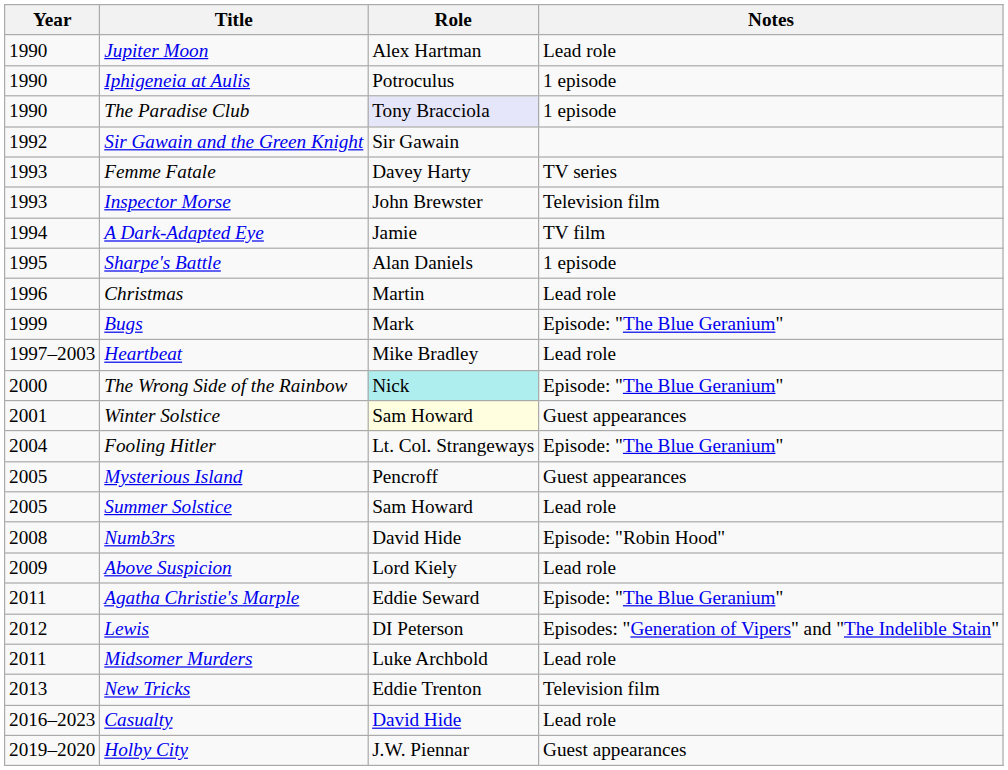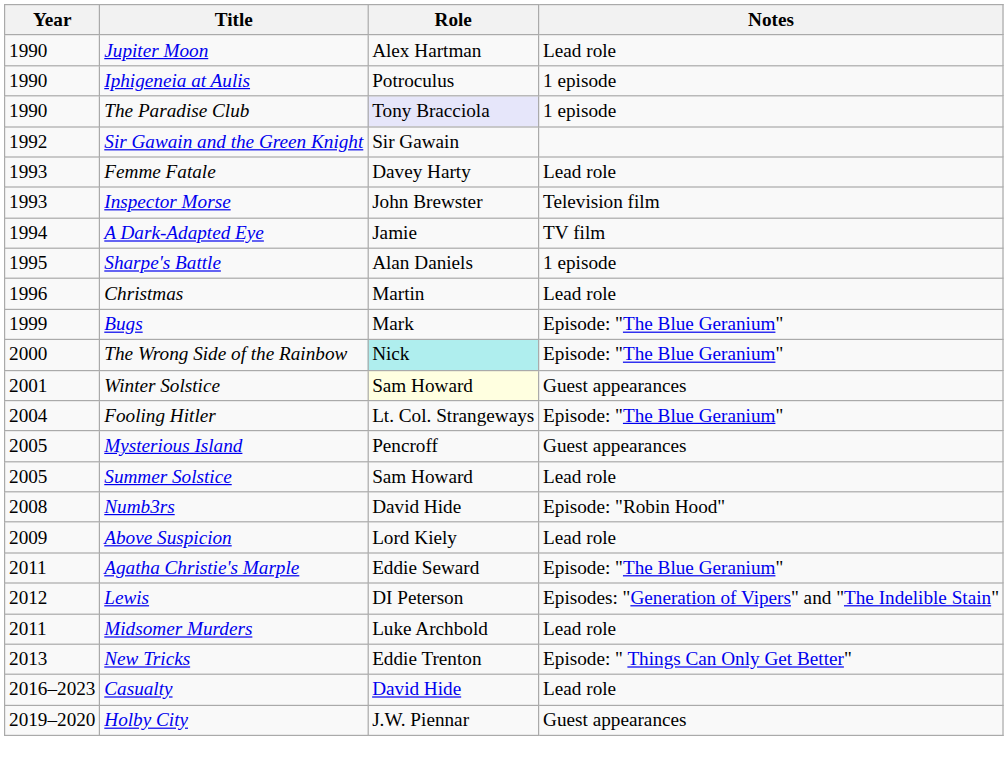 <table class="wikitable unsortable">
 <tr>
 <th>Year</th>
 <th>Title</th>
 <th>Role</th>
 <th>Notes</th>
 </tr>
 <tr>
 <td>1990</td>
 <td><em><a href='#'>Jupiter Moon</a></em></td>
 <td>Alex Hartman</td>
 <td>Lead role</td>
 </tr>
 <tr>
 <td>1990</td>
 <td><em><a href='#'>Iphigeneia at Aulis</a></em></td>
 <td>Potroculus</td>
 <td>1 episode</td>
 </tr>
 <tr>
 <td>1990</td>
 <td><em>The Paradise Club</em></td>
 <td style="background: lavender;">Tony Bracciola</td>
 <td>1 episode</td>
 </tr>
 <tr>
 <td>1992</td>
 <td><em><a href='#'>Sir Gawain and the Green Knight</a></em></td>
 <td>Sir Gawain</td>
 <td></td>
 </tr>
 <tr>
 <td>1993</td>
 <td><em>Femme Fatale</em></td>
 <td>Davey Harty</td>
-<td>TV series</td>
+<td>Lead role</td>
 </tr>
 <tr>
 <td>1993</td>
 <td><em><a href='#'>Inspector Morse</a></em></td>
 <td>John Brewster</td>
 <td>Television film</td>
 </tr>
 <tr>
 <td>1994</td>
 <td><em><a href='#'>A Dark-Adapted Eye</a></em></td>
 <td>Jamie</td>
 <td>TV film</td>
 </tr>
 <tr>
 <td>1995</td>
 <td><em><a href='#'>Sharpe's Battle</a></em></td>
 <td>Alan Daniels</td>
 <td>1 episode</td>
 </tr>
 <tr>
 <td>1996</td>
 <td><em>Christmas</em></td>
 <td>Martin</td>
 <td>Lead role</td>
 </tr>
 <tr>
 <td>1999</td>
 <td><em><a href='#'>Bugs</a></em></td>
 <td>Mark</td>
 <td>Episode: "<a href='#'>The Blue Geranium</a>"</td>
-</tr>
-<tr>
-<td>1997–2003</td>
-<td><em><a href='#'>Heartbeat</a></em></td>
-<td>Mike Bradley</td>
-<td>Lead role</td>
 </tr>
 <tr>
 <td>2000</td>
 <td><em>The Wrong Side of the Rainbow</em></td>
 <td style="background: paleturquoise;">Nick</td>
 <td>Episode: "<a href='#'>The Blue Geranium</a>"</td>
 </tr>
 <tr>
 <td>2001</td>
 <td><em>Winter Solstice</em></td>
 <td style="background: lightyellow;">Sam Howard</td>
 <td>Guest appearances</td>
 </tr>
 <tr>
 <td>2004</td>
 <td><em>Fooling Hitler</em></td>
 <td>Lt. Col. Strangeways</td>
 <td>Episode: "<a href='#'>The Blue Geranium</a>"</td>
 </tr>
 <tr>
 <td>2005</td>
 <td><em><a href='#'>Mysterious Island</a></em></td>
 <td>Pencroff</td>
 <td>Guest appearances</td>
 </tr>
 <tr>
 <td>2005</td>
 <td><em><a href='#'>Summer Solstice</a></em></td>
 <td>Sam Howard</td>
 <td>Lead role</td>
 </tr>
 <tr>
 <td>2008</td>
 <td><em><a href='#'>Numb3rs</a></em></td>
 <td>David Hide</td>
 <td>Episode: "Robin Hood"</td>
 </tr>
 <tr>
 <td>2009</td>
 <td><em><a href='#'>Above Suspicion</a></em></td>
 <td>Lord Kiely</td>
 <td>Lead role</td>
 </tr>
 <tr>
 <td>2011</td>
 <td><em><a href='#'>Agatha Christie's Marple</a></em></td>
 <td>Eddie Seward</td>
 <td>Episode: "<a href='#'>The Blue Geranium</a>"</td>
 </tr>
 <tr>
 <td>2012</td>
 <td><em><a href='#'>Lewis</a></em></td>
 <td>DI Peterson</td>
 <td>Episodes: "<a href='#'>Generation of Vipers</a>" and "<a href='#'>The Indelible Stain</a>"</td>
 </tr>
 <tr>
 <td>2011</td>
 <td><em><a href='#'>Midsomer Murders</a></em></td>
 <td>Luke Archbold</td>
 <td>Lead role</td>
 </tr>
 <tr>
 <td>2013</td>
 <td><em><a href='#'>New Tricks</a></em></td>
 <td>Eddie Trenton</td>
-<td>Television film</td>
+<td>Episode: " <a href='#'>Things Can Only Get Better</a>"</td>
 </tr>
 <tr>
 <td>2016–2023</td>
 <td><em><a href='#'>Casualty</a></em></td>
 <td><a href='#'>David Hide</a></td>
 <td>Lead role</td>
 </tr>
 <tr>
 <td>2019–2020</td>
 <td><em><a href='#'>Holby City</a></em></td>
 <td>J.W. Piennar</td>
 <td>Guest appearances</td>
 </tr>
 </table>
